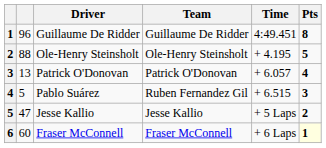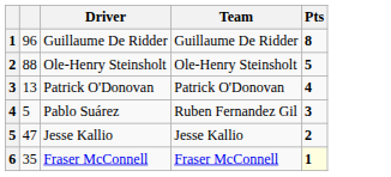 <table class="wikitable" style="font-size:95%">
 <tr>
 <th></th>
 <th></th>
 <th>Driver</th>
 <th>Team</th>
-<th>Time</th>
 <th>Pts</th>
 </tr>
 <tr>
 <th>1</th>
 <td>96</td>
 <td> Guillaume De Ridder</td>
 <td>Guillaume De Ridder</td>
-<td>4:49.451</td>
 <td><strong>8</strong></td>
 </tr>
 <tr>
 <th>2</th>
 <td>88</td>
 <td> Ole-Henry Steinsholt</td>
 <td>Ole-Henry Steinsholt</td>
-<td>+ 4.195</td>
 <td><strong>5</strong></td>
 </tr>
 <tr>
 <th>3</th>
 <td>13</td>
 <td> Patrick O'Donovan</td>
 <td>Patrick O'Donovan</td>
-<td>+ 6.057</td>
 <td><strong>4</strong></td>
 </tr>
 <tr>
 <th>4</th>
 <td>5</td>
 <td> Pablo Suárez</td>
 <td>Ruben Fernandez Gil</td>
-<td>+ 6.515</td>
 <td><strong>3</strong></td>
 </tr>
 <tr>
 <th>5</th>
 <td>47</td>
 <td> Jesse Kallio</td>
 <td>Jesse Kallio</td>
-<td>+ 5 Laps</td>
 <td><strong>2</strong></td>
 </tr>
 <tr>
 <th>6</th>
-<td>60</td>
+<td>35</td>
 <td> <a href='#'>Fraser McConnell</a></td>
 <td><a href='#'>Fraser McConnell</a></td>
-<td>+ 6 Laps</td>
 <td style="background: lightyellow;"><strong>1</strong></td>
 </tr>
 </table>
